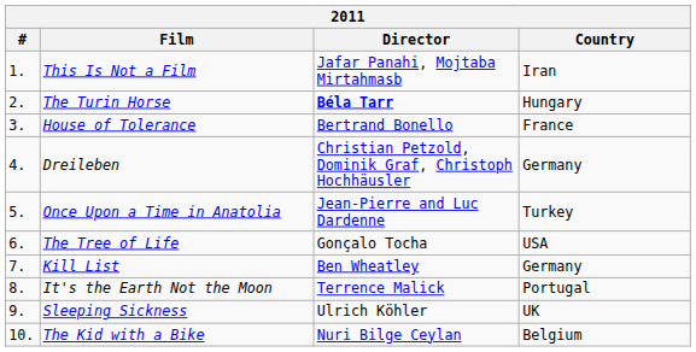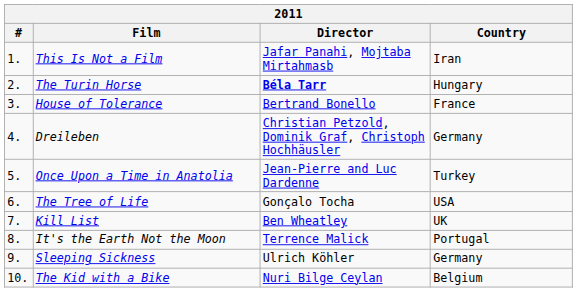 <table class="wikitable" style="width:50%;" cellpadding="5">
 <tr>
 <th colspan=4>2011</th>
 </tr>
 <tr>
 <th style="width:5%;">#</th>
 <th style="width:40%;">Film</th>
 <th style="width:30%;">Director</th>
 <th style="width:25%;">Country</th>
 </tr>
 <tr>
 <td>1.</td>
 <td><em><a href='#'>This Is Not a Film</a></em></td>
 <td><a href='#'>Jafar Panahi</a>, <a href='#'>Mojtaba Mirtahmasb</a></td>
 <td>Iran</td>
 </tr>
 <tr>
 <td>2.</td>
 <td><em><a href='#'>The Turin Horse</a></em></td>
 <td><strong><a href='#'>Béla Tarr</a></strong></td>
 <td>Hungary</td>
 </tr>
 <tr>
 <td>3.</td>
 <td><em><a href='#'>House of Tolerance</a></em></td>
 <td><a href='#'>Bertrand Bonello</a></td>
 <td>France</td>
 </tr>
 <tr>
 <td>4.</td>
 <td><em>Dreileben</em></td>
 <td><a href='#'>Christian Petzold</a>, <a href='#'>Dominik Graf</a>, <a href='#'>Christoph Hochhäusler</a></td>
 <td>Germany</td>
 </tr>
 <tr>
 <td>5.</td>
 <td><em><a href='#'>Once Upon a Time in Anatolia</a></em></td>
 <td><a href='#'>Jean-Pierre and Luc Dardenne</a></td>
 <td>Turkey</td>
 </tr>
 <tr>
 <td>6.</td>
 <td><em><a href='#'>The Tree of Life</a></em></td>
 <td>Gonçalo Tocha</td>
 <td>USA</td>
 </tr>
 <tr>
 <td>7.</td>
 <td><em><a href='#'>Kill List</a></em></td>
 <td><a href='#'>Ben Wheatley</a></td>
-<td>Germany</td>
+<td>UK</td>
 </tr>
 <tr>
 <td>8.</td>
 <td><em>It's the Earth Not the Moon</em></td>
 <td><a href='#'>Terrence Malick</a></td>
 <td>Portugal</td>
 </tr>
 <tr>
 <td>9.</td>
 <td><em><a href='#'>Sleeping Sickness</a></em></td>
 <td>Ulrich Köhler</td>
-<td>UK</td>
+<td>Germany</td>
 </tr>
 <tr>
 <td>10.</td>
 <td><em><a href='#'>The Kid with a Bike</a></em></td>
 <td><a href='#'>Nuri Bilge Ceylan</a></td>
 <td>Belgium</td>
 </tr>
 </table>
